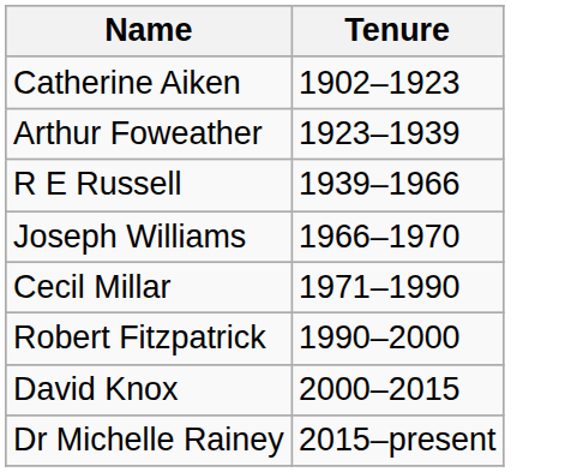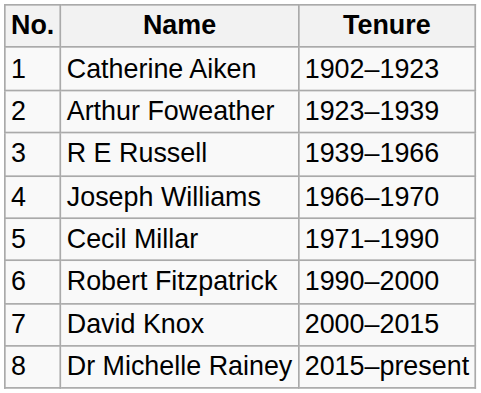 <table class="wikitable">
 <tr>
+<th>No.</th>
 <th>Name</th>
 <th>Tenure</th>
 </tr>
 <tr>
+<td>1</td>
 <td>Catherine Aiken</td>
 <td>1902–1923</td>
 </tr>
 <tr>
+<td>2</td>
 <td>Arthur Foweather</td>
 <td>1923–1939</td>
 </tr>
 <tr>
+<td>3</td>
 <td>R E Russell</td>
 <td>1939–1966</td>
 </tr>
 <tr>
+<td>4</td>
 <td>Joseph Williams</td>
 <td>1966–1970</td>
 </tr>
 <tr>
+<td>5</td>
 <td>Cecil Millar</td>
 <td>1971–1990</td>
 </tr>
 <tr>
+<td>6</td>
 <td>Robert Fitzpatrick</td>
 <td>1990–2000</td>
 </tr>
 <tr>
+<td>7</td>
 <td>David Knox</td>
 <td>2000–2015</td>
 </tr>
 <tr>
+<td>8</td>
 <td>Dr Michelle Rainey</td>
 <td>2015–present</td>
 </tr>
 </table>
